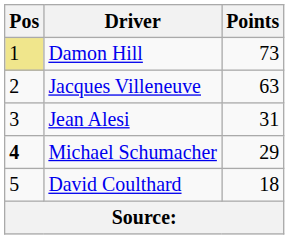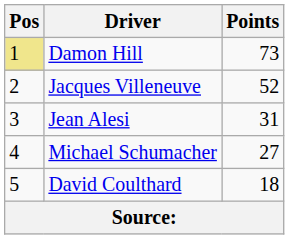 <table class="wikitable" style="font-size: 95%;">
 <tr>
 <th>Pos</th>
 <th>Driver</th>
 <th>Points</th>
 </tr>
 <tr>
 <td style="background: khaki;">1</td>
 <td> <a href='#'>Damon Hill</a></td>
 <td align="right">73</td>
 </tr>
 <tr>
 <td>2</td>
 <td> <a href='#'>Jacques Villeneuve</a></td>
-<td align="right">63</td>
+<td align="right">52</td>
 </tr>
 <tr>
 <td>3</td>
 <td> <a href='#'>Jean Alesi</a></td>
 <td align="right">31</td>
 </tr>
 <tr>
-<td><strong>4</strong></td>
+<td>4</td>
 <td> <a href='#'>Michael Schumacher</a></td>
-<td align="right">29</td>
+<td align="right">27</td>
 </tr>
 <tr>
 <td>5</td>
 <td> <a href='#'>David Coulthard</a></td>
 <td align="right">18</td>
 </tr>
 <tr>
 <th colspan=4>Source: </th>
 </tr>
 </table>
